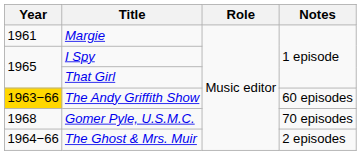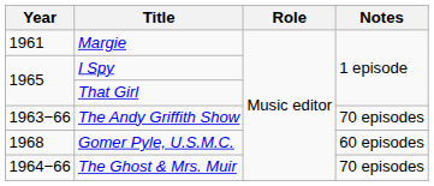 <table class="wikitable">
 <tr>
 <th>Year</th>
 <th>Title</th>
 <th>Role</th>
 <th>Notes</th>
 </tr>
 <tr>
 <td>1961</td>
 <td><em><a href='#'>Margie</a></em></td>
 <td rowspan=6>Music editor</td>
 <td rowspan=3>1 episode</td>
 </tr>
 <tr>
 <td rowspan=2>1965</td>
 <td><em><a href='#'>I Spy</a></em></td>
 </tr>
 <tr>
 <td><em><a href='#'>That Girl</a></em></td>
 </tr>
 <tr>
-<td style="background: gold;">1963−66</td>
+<td>1963−66</td>
 <td><em><a href='#'>The Andy Griffith Show</a></em></td>
-<td>60 episodes</td>
+<td>70 episodes</td>
 </tr>
 <tr>
 <td>1968</td>
 <td><em><a href='#'>Gomer Pyle, U.S.M.C.</a></em></td>
-<td>70 episodes</td>
+<td>60 episodes</td>
 </tr>
 <tr>
 <td>1964−66</td>
 <td><em><a href='#'>The Ghost & Mrs. Muir</a></em></td>
-<td>2 episodes</td>
+<td>70 episodes</td>
 </tr>
 </table>
